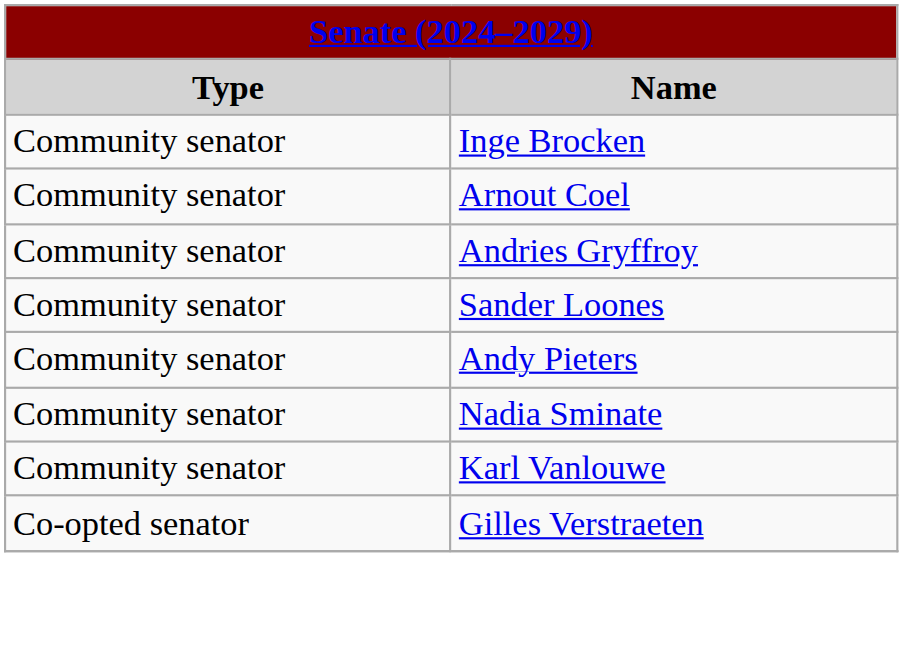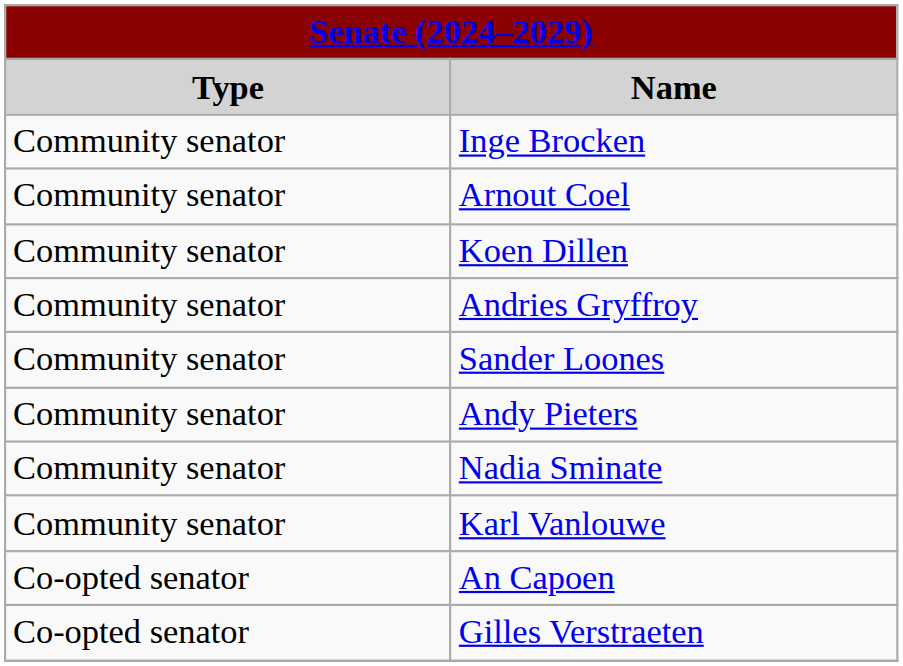 <table class="wikitable">
 <tr>
 <th style="background:darkRed;" colspan="2"><a href='#'><span>Senate (2024–2029)</span></a></th>
 </tr>
 <tr>
 <th scope="col" style="background:Lightgrey; width:200px;">Type</th>
 <th scope="col" style="background:Lightgrey; width:200px;">Name</th>
 </tr>
 <tr>
 <td>Community senator</td>
 <td><a href='#'>Inge Brocken</a></td>
 </tr>
 <tr>
 <td>Community senator</td>
 <td><a href='#'>Arnout Coel</a></td>
+</tr>
+<tr>
+<td>Community senator</td>
+<td><a href='#'>Koen Dillen</a></td>
 </tr>
 <tr>
 <td>Community senator</td>
 <td><a href='#'>Andries Gryffroy</a></td>
 </tr>
 <tr>
 <td>Community senator</td>
 <td><a href='#'>Sander Loones</a></td>
 </tr>
 <tr>
 <td>Community senator</td>
 <td><a href='#'>Andy Pieters</a></td>
 </tr>
 <tr>
 <td>Community senator</td>
 <td><a href='#'>Nadia Sminate</a></td>
 </tr>
 <tr>
 <td>Community senator</td>
 <td><a href='#'>Karl Vanlouwe</a></td>
 </tr>
 <tr>
 <td>Co-opted senator</td>
+<td><a href='#'>An Capoen</a></td>
+</tr>
+<tr>
+<td>Co-opted senator</td>
 <td><a href='#'>Gilles Verstraeten</a></td>
 </tr>
 <tr>
 </tr>
 </table>
